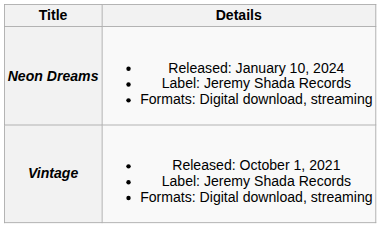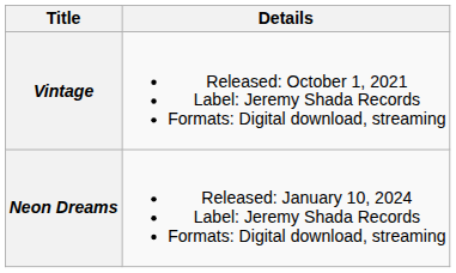 <table class="wikitable plainrowheaders" style="text-align:center;">
 <tr>
 <th scope="col">Title</th>
 <th scope="col">Details</th>
 </tr>
 <tr>
+<th scope="row"><em>Vintage</em></th>
+<td><br><ul><li>Released: October 1, 2021</li><li>Label: Jeremy Shada Records</li><li>Formats: Digital download, streaming</li></ul></td>
+</tr>
+<tr>
 <th scope="row"><em>Neon Dreams</em></th>
 <td><br><ul><li>Released: January 10, 2024</li><li>Label: Jeremy Shada Records</li><li>Formats: Digital download, streaming</li></ul></td>
 </tr>
-<tr>
-<th scope="row"><em>Vintage</em></th>
-<td><br><ul><li>Released: October 1, 2021</li><li>Label: Jeremy Shada Records</li><li>Formats: Digital download, streaming</li></ul></td>
-</tr>
 </table>
